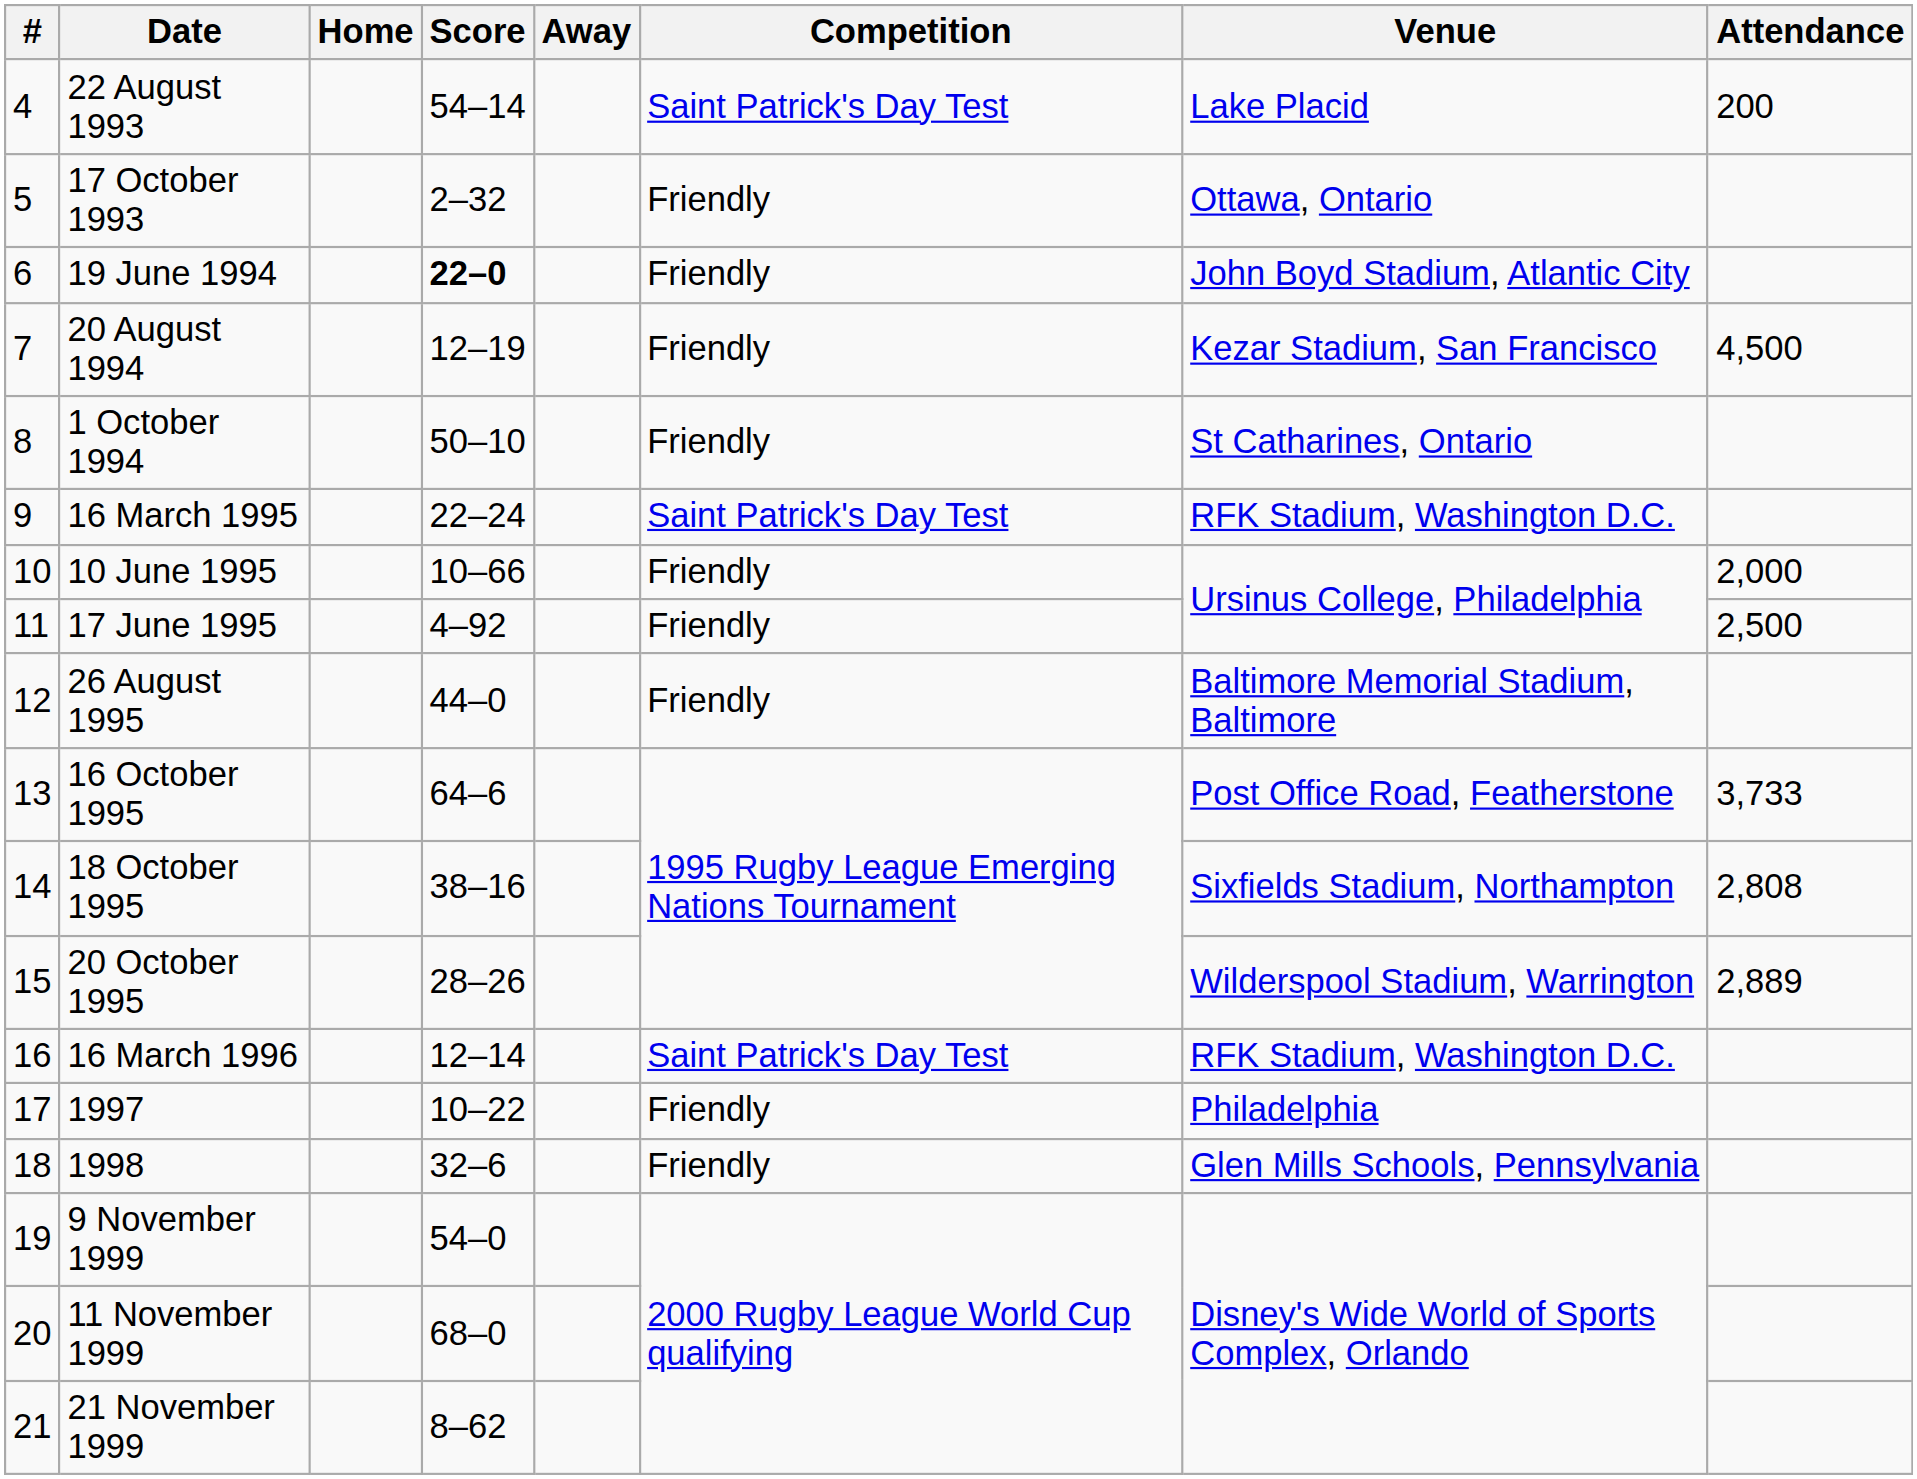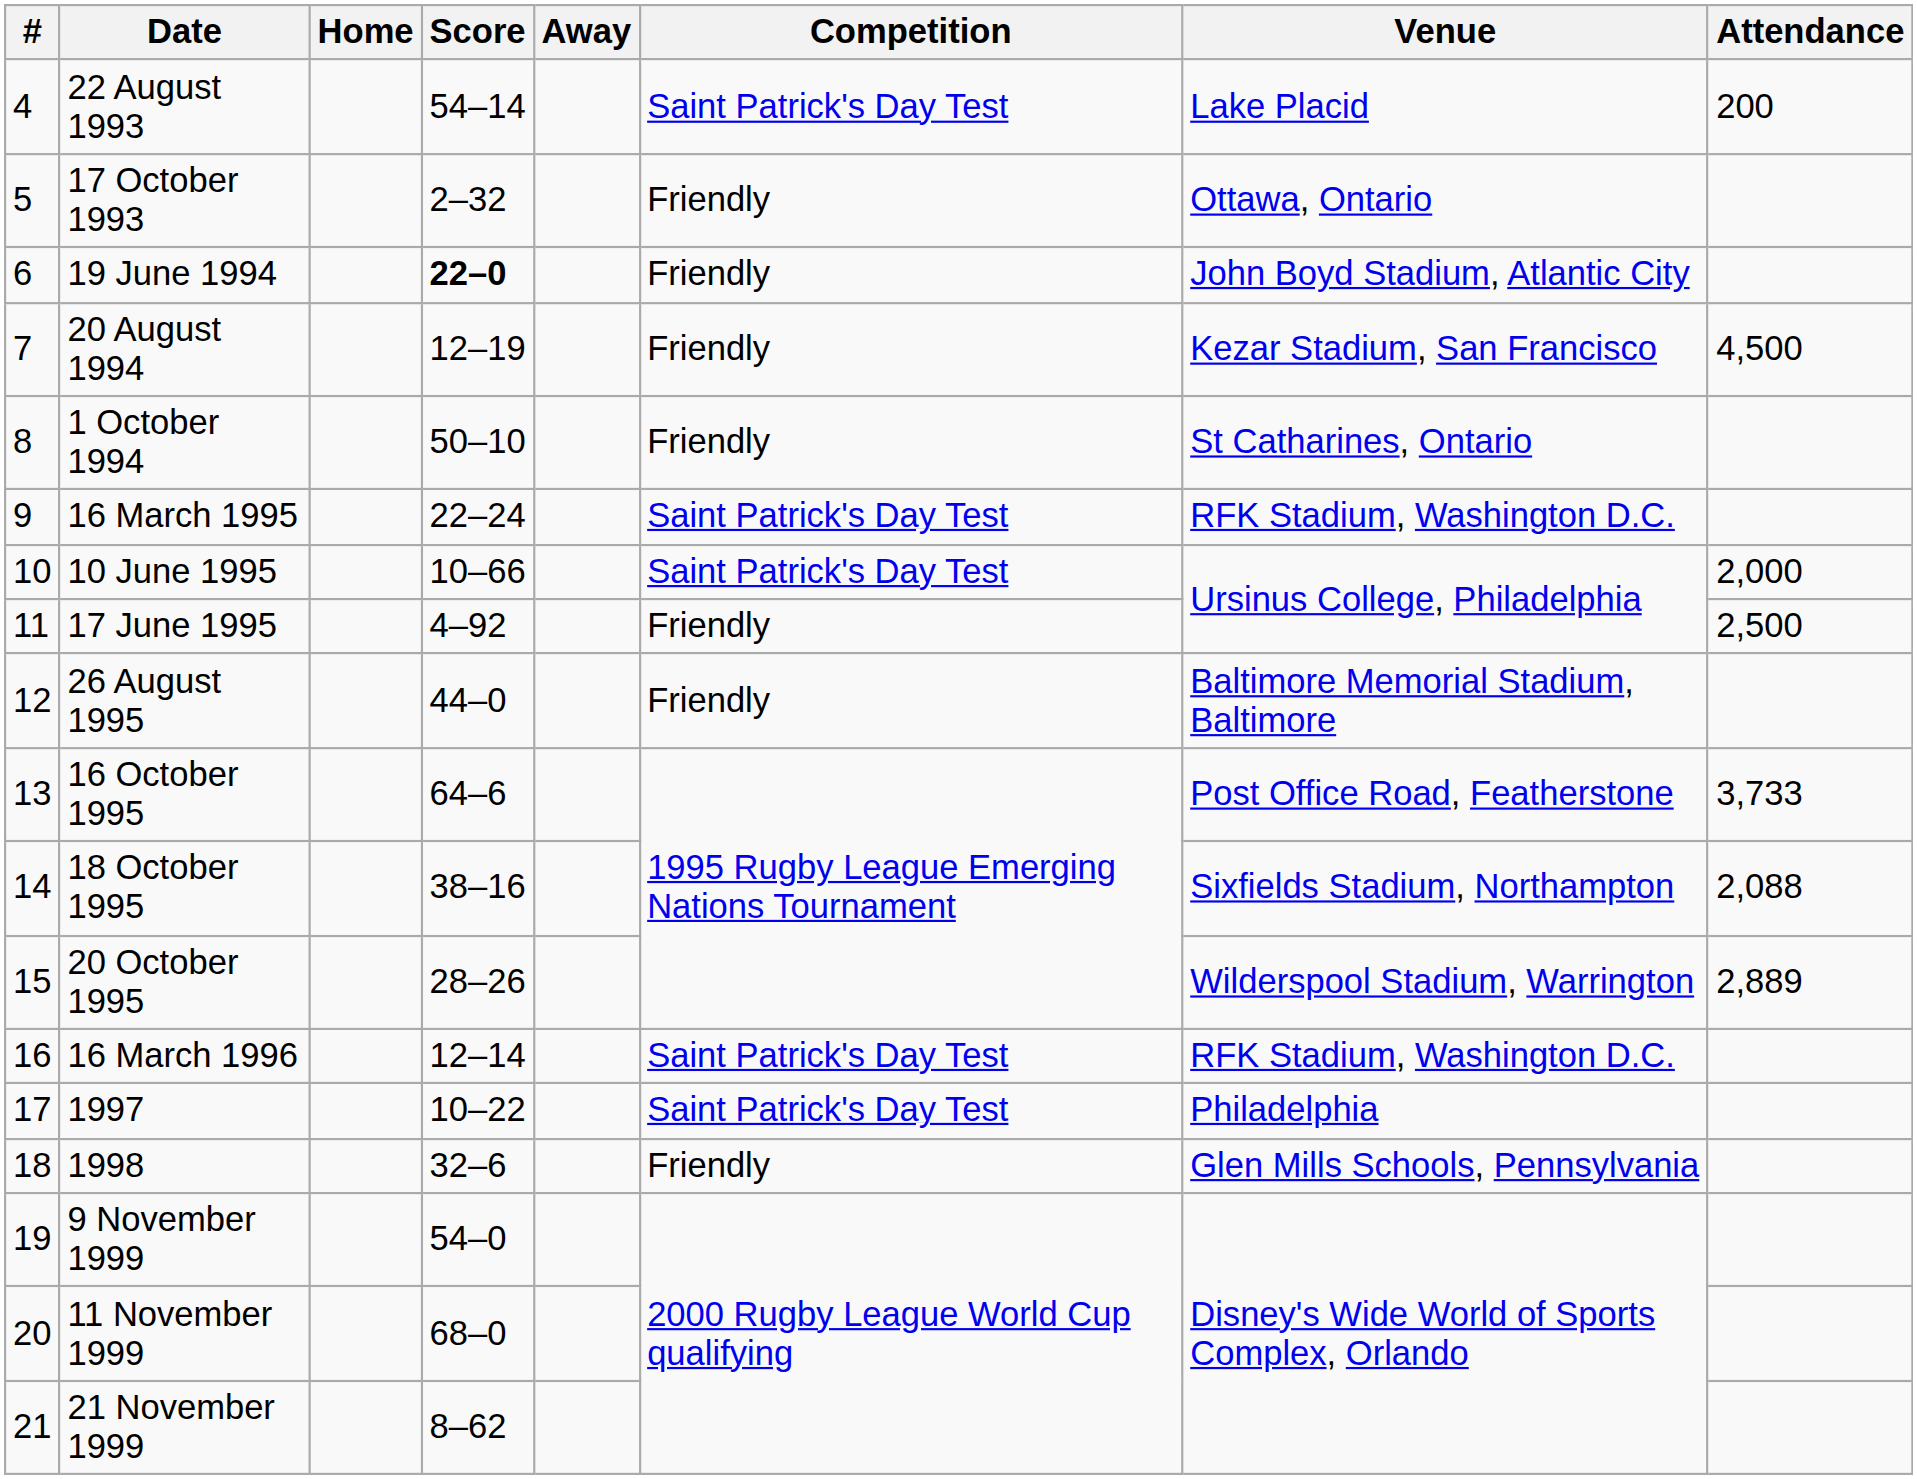 <table class="wikitable" width=100%>
 <tr bgcolor#bdb76b>
 <th>#</th>
 <th>Date</th>
 <th>Home</th>
 <th>Score</th>
 <th>Away</th>
 <th>Competition</th>
 <th>Venue</th>
 <th>Attendance</th>
 </tr>
 <tr>
 <td>4</td>
 <td>22 August 1993</td>
 <td></td>
 <td>54–14</td>
 <td></td>
 <td><a href='#'>Saint Patrick's Day Test</a></td>
 <td> <a href='#'>Lake Placid</a></td>
 <td>200</td>
 </tr>
 <tr>
 <td>5</td>
 <td>17 October 1993</td>
 <td></td>
 <td>2–32</td>
 <td></td>
 <td>Friendly</td>
 <td> <a href='#'>Ottawa</a>, <a href='#'>Ontario</a></td>
 <td></td>
 </tr>
 <tr>
 <td>6</td>
 <td>19 June 1994</td>
 <td></td>
 <td><strong>22–0</strong></td>
 <td></td>
 <td>Friendly</td>
 <td> <a href='#'>John Boyd Stadium</a>, <a href='#'>Atlantic City</a></td>
 <td></td>
 </tr>
 <tr>
 <td>7</td>
 <td>20 August 1994</td>
 <td></td>
 <td>12–19</td>
 <td></td>
 <td>Friendly</td>
 <td> <a href='#'>Kezar Stadium</a>, <a href='#'>San Francisco</a></td>
 <td>4,500</td>
 </tr>
 <tr>
 <td>8</td>
 <td>1 October 1994</td>
 <td></td>
 <td>50–10</td>
 <td></td>
 <td>Friendly</td>
 <td> <a href='#'>St Catharines</a>, <a href='#'>Ontario</a></td>
 <td></td>
 </tr>
 <tr>
 <td>9</td>
 <td>16 March 1995</td>
 <td></td>
 <td>22–24</td>
 <td></td>
 <td><a href='#'>Saint Patrick's Day Test</a></td>
 <td> <a href='#'>RFK Stadium</a>, <a href='#'>Washington D.C.</a></td>
 <td></td>
 </tr>
 <tr>
 <td>10</td>
 <td>10 June 1995</td>
 <td></td>
 <td>10–66</td>
 <td></td>
-<td>Friendly</td>
+<td><a href='#'>Saint Patrick's Day Test</a></td>
 <td rowspan=2> <a href='#'>Ursinus College</a>, <a href='#'>Philadelphia</a></td>
 <td>2,000</td>
 </tr>
 <tr>
 <td>11</td>
 <td>17 June 1995</td>
 <td></td>
 <td>4–92</td>
 <td></td>
 <td>Friendly</td>
 <td>2,500</td>
 </tr>
 <tr>
 <td>12</td>
 <td>26 August 1995</td>
 <td></td>
 <td>44–0</td>
 <td></td>
 <td>Friendly</td>
 <td> <a href='#'>Baltimore Memorial Stadium</a>, <a href='#'>Baltimore</a></td>
 <td></td>
 </tr>
 <tr>
 <td>13</td>
 <td>16 October 1995</td>
 <td></td>
 <td>64–6</td>
 <td></td>
 <td rowspan=3><a href='#'>1995 Rugby League Emerging Nations Tournament</a></td>
 <td> <a href='#'>Post Office Road</a>, <a href='#'>Featherstone</a></td>
 <td>3,733</td>
 </tr>
 <tr>
 <td>14</td>
 <td>18 October 1995</td>
 <td></td>
 <td>38–16</td>
 <td></td>
 <td> <a href='#'>Sixfields Stadium</a>, <a href='#'>Northampton</a></td>
-<td>2,808</td>
+<td>2,088</td>
 </tr>
 <tr>
 <td>15</td>
 <td>20 October 1995</td>
 <td></td>
 <td>28–26</td>
 <td></td>
 <td> <a href='#'>Wilderspool Stadium</a>, <a href='#'>Warrington</a></td>
 <td>2,889</td>
 </tr>
 <tr>
 <td>16</td>
 <td>16 March 1996</td>
 <td></td>
 <td>12–14</td>
 <td></td>
 <td><a href='#'>Saint Patrick's Day Test</a></td>
 <td> <a href='#'>RFK Stadium</a>, <a href='#'>Washington D.C.</a></td>
 <td></td>
 </tr>
 <tr>
 <td>17</td>
 <td>1997</td>
 <td></td>
 <td>10–22</td>
 <td></td>
-<td>Friendly</td>
+<td><a href='#'>Saint Patrick's Day Test</a></td>
 <td> <a href='#'>Philadelphia</a></td>
 <td></td>
 </tr>
 <tr>
 <td>18</td>
 <td>1998</td>
 <td></td>
 <td>32–6</td>
 <td></td>
 <td>Friendly</td>
 <td> <a href='#'>Glen Mills Schools</a>, <a href='#'>Pennsylvania</a></td>
 <td></td>
 </tr>
 <tr>
 <td>19</td>
 <td>9 November 1999</td>
 <td></td>
 <td>54–0</td>
 <td></td>
 <td rowspan=3><a href='#'>2000 Rugby League World Cup qualifying</a></td>
 <td rowspan=3> <a href='#'>Disney's Wide World of Sports Complex</a>, <a href='#'>Orlando</a></td>
 <td></td>
 </tr>
 <tr>
 <td>20</td>
 <td>11 November 1999</td>
 <td></td>
 <td>68–0</td>
 <td></td>
 <td></td>
 </tr>
 <tr>
 <td>21</td>
 <td>21 November 1999</td>
 <td></td>
 <td>8–62</td>
 <td></td>
 <td></td>
 </tr>
 </table>
